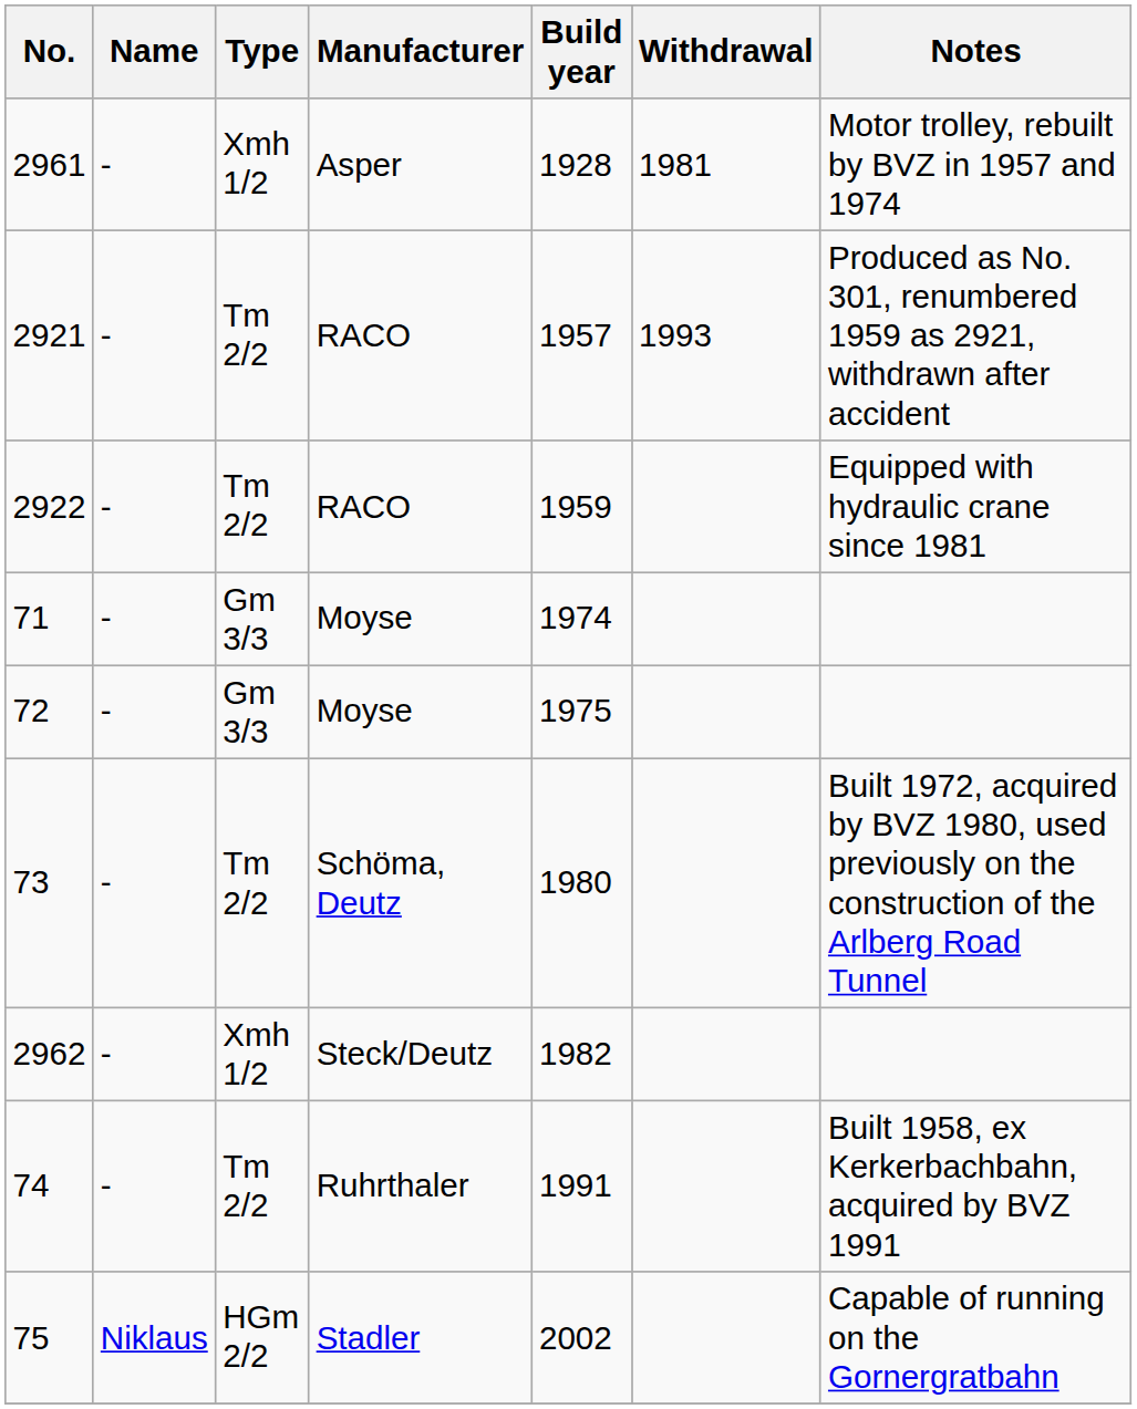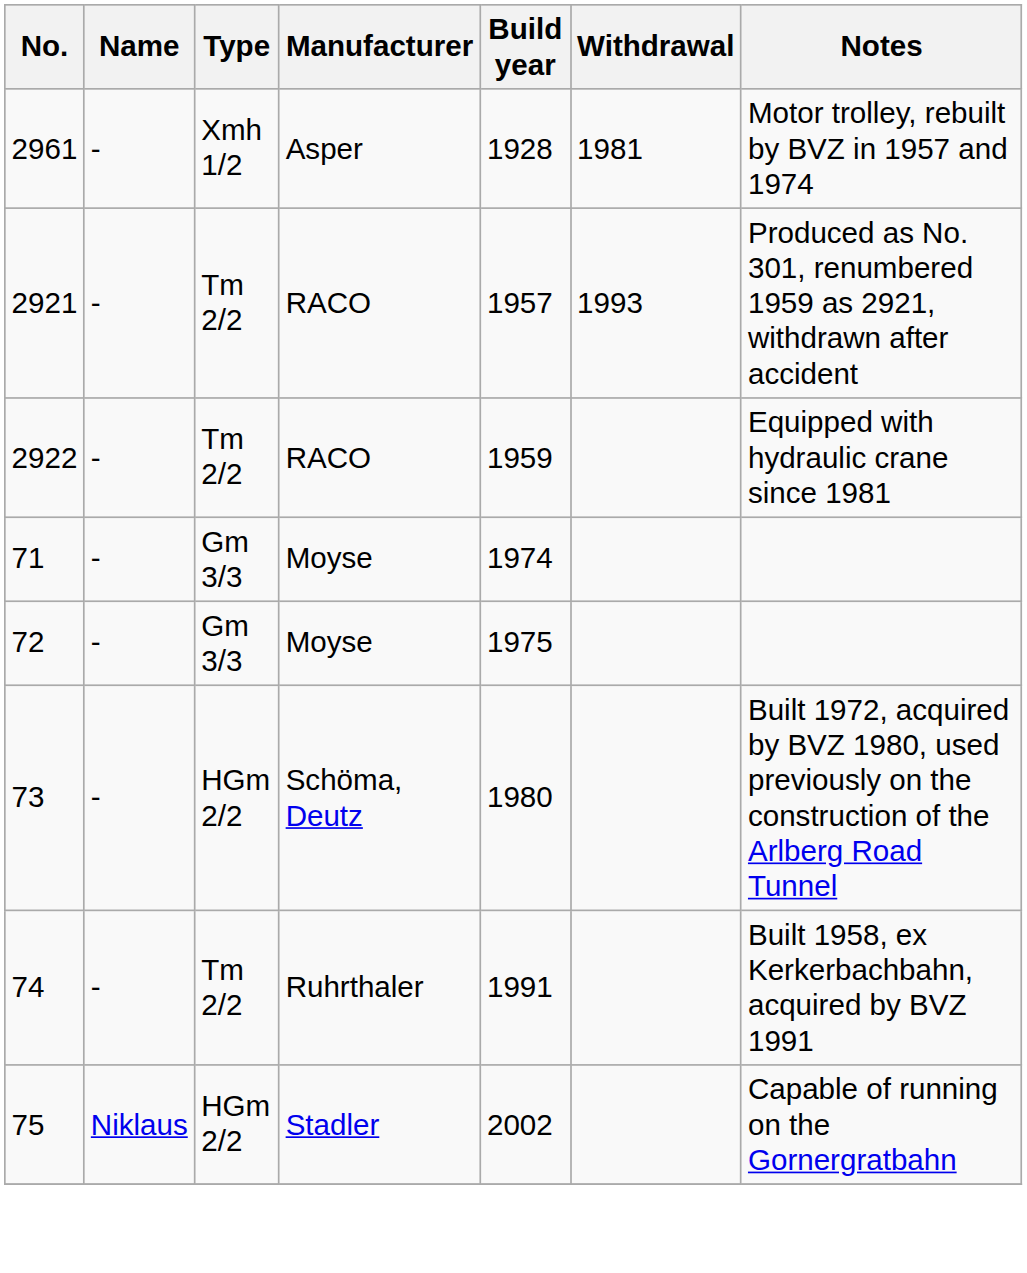 <table class="wikitable sortable"     style="font-size: 110%;">
 <tr>
 <th>No.</th>
 <th>Name</th>
 <th>Type</th>
 <th>Manufacturer</th>
 <th>Build year</th>
 <th>Withdrawal</th>
 <th>Notes</th>
 </tr>
 <tr>
 <td>2961</td>
 <td>-</td>
 <td>Xmh 1/2</td>
 <td>Asper</td>
 <td>1928</td>
 <td>1981</td>
 <td>Motor trolley, rebuilt by BVZ in 1957 and 1974</td>
 </tr>
 <tr>
 <td>2921</td>
 <td>-</td>
 <td>Tm 2/2</td>
 <td>RACO</td>
 <td>1957</td>
 <td>1993</td>
 <td>Produced as No. 301, renumbered 1959 as 2921, withdrawn after accident</td>
 </tr>
 <tr>
 <td>2922</td>
 <td>-</td>
 <td>Tm 2/2</td>
 <td>RACO</td>
 <td>1959</td>
 <td></td>
 <td>Equipped with hydraulic crane since 1981</td>
 </tr>
 <tr>
 <td>71</td>
 <td>-</td>
 <td>Gm 3/3</td>
 <td>Moyse</td>
 <td>1974</td>
 <td></td>
 <td></td>
 </tr>
 <tr>
 <td>72</td>
 <td>-</td>
 <td>Gm 3/3</td>
 <td>Moyse</td>
 <td>1975</td>
 <td></td>
 <td></td>
 </tr>
 <tr>
 <td>73</td>
 <td>-</td>
-<td>Tm 2/2</td>
+<td>HGm 2/2</td>
 <td>Schöma, <a href='#'>Deutz</a></td>
 <td>1980</td>
 <td></td>
 <td>Built 1972, acquired by BVZ 1980, used previously on the construction of the <a href='#'>Arlberg Road Tunnel</a></td>
-</tr>
-<tr>
-<td>2962</td>
-<td>-</td>
-<td>Xmh 1/2</td>
-<td>Steck/Deutz</td>
-<td>1982</td>
-<td></td>
-<td></td>
 </tr>
 <tr>
 <td>74</td>
 <td>-</td>
 <td>Tm 2/2</td>
 <td>Ruhrthaler</td>
 <td>1991</td>
 <td></td>
 <td>Built 1958, ex Kerkerbachbahn, acquired by BVZ 1991</td>
 </tr>
 <tr>
 <td>75</td>
 <td><a href='#'>Niklaus</a></td>
 <td>HGm 2/2</td>
 <td><a href='#'>Stadler</a></td>
 <td>2002</td>
 <td></td>
 <td>Capable of running on the <a href='#'>Gornergratbahn</a></td>
 </tr>
 <tr>
 </tr>
 </table>
